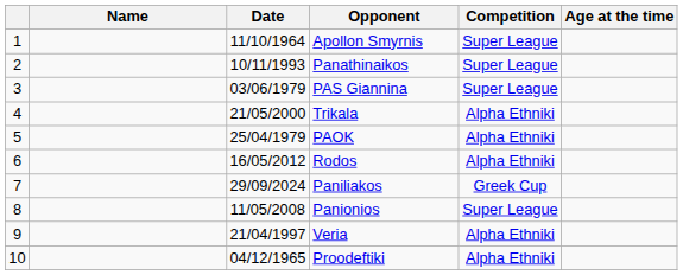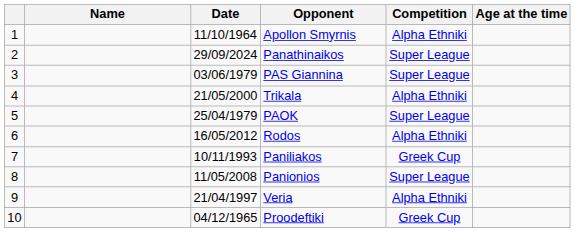 <table class="wikitable sortable" style=text-align:center;>
 <tr>
 <th></th>
 <th width=200>Name</th>
 <th>Date</th>
 <th width=150>Opponent</th>
 <th>Competition</th>
 <th>Age at the time</th>
 </tr>
 <tr>
 <td>1</td>
 <td align=left></td>
 <td>11/10/1964</td>
 <td align=left><a href='#'>Apollon Smyrnis</a></td>
-<td><a href='#'>Super League</a></td>
+<td><a href='#'>Alpha Ethniki</a></td>
 <td align=left></td>
 </tr>
 <tr>
 <td>2</td>
 <td align=left></td>
-<td>10/11/1993</td>
+<td>29/09/2024</td>
 <td align=left><a href='#'>Panathinaikos</a></td>
 <td><a href='#'>Super League</a></td>
 <td align=left></td>
 </tr>
 <tr>
 <td>3</td>
 <td align=left></td>
 <td>03/06/1979</td>
 <td align=left><a href='#'>PAS Giannina</a></td>
 <td><a href='#'>Super League</a></td>
 <td align=left></td>
 </tr>
 <tr>
 <td>4</td>
 <td align=left></td>
 <td>21/05/2000</td>
 <td align=left><a href='#'>Trikala</a></td>
 <td><a href='#'>Alpha Ethniki</a></td>
 <td align=left></td>
 </tr>
 <tr>
 <td>5</td>
 <td align=left></td>
 <td>25/04/1979</td>
 <td align=left><a href='#'>PAOK</a></td>
-<td><a href='#'>Alpha Ethniki</a></td>
+<td><a href='#'>Super League</a></td>
 <td align=left></td>
 </tr>
 <tr>
 <td>6</td>
 <td align=left></td>
 <td>16/05/2012</td>
 <td align=left><a href='#'>Rodos</a></td>
 <td><a href='#'>Alpha Ethniki</a></td>
 <td align=left></td>
 </tr>
 <tr>
 <td>7</td>
 <td align=left></td>
-<td>29/09/2024</td>
+<td>10/11/1993</td>
 <td align=left><a href='#'>Paniliakos</a></td>
 <td><a href='#'>Greek Cup</a></td>
 <td align=left></td>
 </tr>
 <tr>
 <td>8</td>
 <td align=left></td>
 <td>11/05/2008</td>
 <td align=left><a href='#'>Panionios</a></td>
 <td><a href='#'>Super League</a></td>
 <td align=left></td>
 </tr>
 <tr>
 <td>9</td>
 <td align=left></td>
 <td>21/04/1997</td>
 <td align=left><a href='#'>Veria</a></td>
 <td><a href='#'>Alpha Ethniki</a></td>
 <td align=left></td>
 </tr>
 <tr>
 <td>10</td>
 <td align=left></td>
 <td>04/12/1965</td>
 <td align=left><a href='#'>Proodeftiki</a></td>
-<td><a href='#'>Alpha Ethniki</a></td>
+<td><a href='#'>Greek Cup</a></td>
 <td align=left></td>
 </tr>
 </table>
